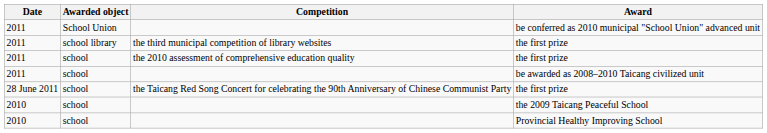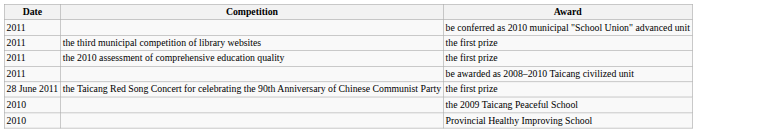 <table class="wikitable">
 <tr>
 <th>Date</th>
-<th>Awarded object</th>
 <th>Competition</th>
 <th>Award</th>
 </tr>
 <tr>
 <td>2011</td>
-<td>School Union</td>
 <td></td>
 <td>be conferred as 2010 municipal "School Union" advanced unit</td>
 </tr>
 <tr>
 <td>2011</td>
-<td>school library</td>
 <td>the third municipal competition of library websites</td>
 <td>the first prize</td>
 </tr>
 <tr>
 <td>2011</td>
-<td>school</td>
 <td>the 2010 assessment of comprehensive education quality</td>
 <td>the first prize</td>
 </tr>
 <tr>
 <td>2011</td>
-<td>school</td>
 <td></td>
 <td>be awarded as 2008–2010 Taicang civilized unit</td>
 </tr>
 <tr>
 <td>28 June 2011</td>
-<td>school</td>
 <td>the Taicang Red Song Concert for celebrating the 90th Anniversary of Chinese Communist Party</td>
 <td>the first prize</td>
 </tr>
 <tr>
 <td>2010</td>
-<td>school</td>
 <td></td>
 <td>the 2009 Taicang Peaceful School</td>
 </tr>
 <tr>
 <td>2010</td>
-<td>school</td>
 <td></td>
 <td>Provincial Healthy Improving School</td>
 </tr>
 </table>
